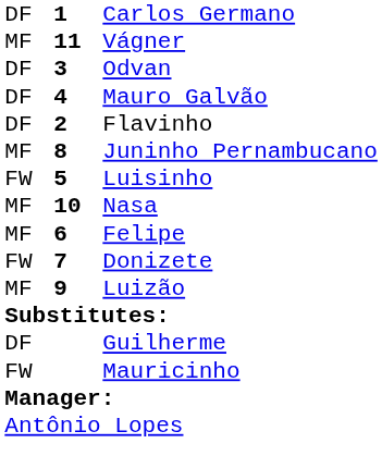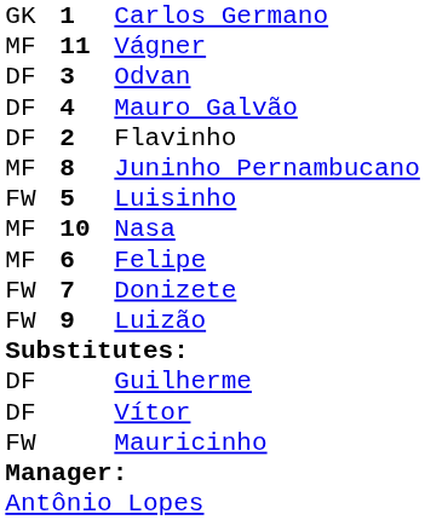 <table style="font-size:90%; margin:0.2em auto;" cellspacing="0" cellpadding="0">
 <tr>
 <th width="25"></th>
 <th width="25"></th>
 </tr>
 <tr>
-<td>DF</td>
+<td>GK</td>
 <td><strong>1</strong></td>
 <td> <a href='#'>Carlos Germano</a></td>
 </tr>
 <tr>
 <td>MF</td>
 <td><strong>11</strong></td>
 <td> <a href='#'>Vágner</a></td>
 </tr>
 <tr>
 <td>DF</td>
 <td><strong>3</strong></td>
 <td> <a href='#'>Odvan</a></td>
 </tr>
 <tr>
 <td>DF</td>
 <td><strong>4</strong></td>
 <td> <a href='#'>Mauro Galvão</a></td>
 </tr>
 <tr>
 <td>DF</td>
 <td><strong>2</strong></td>
 <td> Flavinho</td>
 <td></td>
 <td></td>
 </tr>
 <tr>
 <td>MF</td>
 <td><strong>8</strong></td>
 <td> <a href='#'>Juninho Pernambucano</a></td>
 <td></td>
 <td></td>
 </tr>
 <tr>
 <td>FW</td>
 <td><strong>5</strong></td>
 <td> <a href='#'>Luisinho</a></td>
 </tr>
 <tr>
 <td>MF</td>
 <td><strong>10</strong></td>
 <td> <a href='#'>Nasa</a></td>
 <td></td>
 </tr>
 <tr>
 <td>MF</td>
 <td><strong>6</strong></td>
 <td> <a href='#'>Felipe</a></td>
 </tr>
 <tr>
 <td>FW</td>
 <td><strong>7</strong></td>
 <td> <a href='#'>Donizete</a></td>
 </tr>
 <tr>
-<td>MF</td>
+<td>FW</td>
 <td><strong>9</strong></td>
 <td> <a href='#'>Luizão</a></td>
 <td></td>
 <td></td>
 </tr>
 <tr>
 <td colspan=3><strong>Substitutes:</strong></td>
 </tr>
 <tr>
 <td>DF</td>
 <td></td>
 <td> <a href='#'>Guilherme</a></td>
+<td></td>
+<td></td>
+</tr>
+<tr>
+<td>DF</td>
+<td></td>
+<td> <a href='#'>Vítor</a></td>
 <td></td>
 <td></td>
 </tr>
 <tr>
 <td>FW</td>
 <td></td>
 <td> <a href='#'>Mauricinho</a></td>
 <td></td>
 <td></td>
 </tr>
 <tr>
 <td colspan=3><strong>Manager:</strong></td>
 </tr>
 <tr>
 <td colspan=4> <a href='#'>Antônio Lopes</a></td>
 </tr>
 </table>
